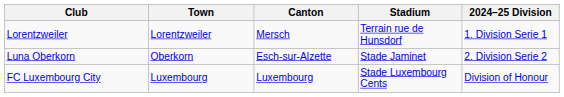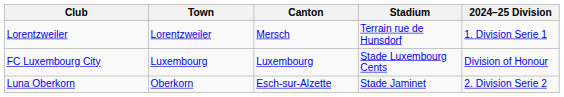 <table class="wikitable">
 <tr>
 <th style="width:300px;">Club</th>
 <th style="width:200px;">Town</th>
 <th style="width:200px;">Canton</th>
 <th style="width:200px;">Stadium</th>
 <th style="width:200px;">2024–25 Division</th>
 </tr>
 <tr>
 <td><a href='#'>Lorentzweiler</a></td>
 <td><a href='#'>Lorentzweiler</a></td>
 <td><a href='#'>Mersch</a></td>
 <td><a href='#'>Terrain rue de Hunsdorf</a></td>
 <td><a href='#'>1. Division Serie 1</a></td>
 </tr>
 <tr>
+<td><a href='#'>FC Luxembourg City</a></td>
+<td><a href='#'>Luxembourg</a></td>
+<td><a href='#'>Luxembourg</a></td>
+<td><a href='#'>Stade Luxembourg Cents</a></td>
+<td><a href='#'>Division of Honour</a></td>
+</tr>
+<tr>
 <td><a href='#'>Luna Oberkorn</a></td>
 <td><a href='#'>Oberkorn</a></td>
 <td><a href='#'>Esch-sur-Alzette</a></td>
 <td><a href='#'>Stade Jaminet</a></td>
 <td><a href='#'>2. Division Serie 2</a></td>
 </tr>
-<tr>
-<td><a href='#'>FC Luxembourg City</a></td>
-<td><a href='#'>Luxembourg</a></td>
-<td><a href='#'>Luxembourg</a></td>
-<td><a href='#'>Stade Luxembourg Cents</a></td>
-<td><a href='#'>Division of Honour</a></td>
-</tr>
 </table>
